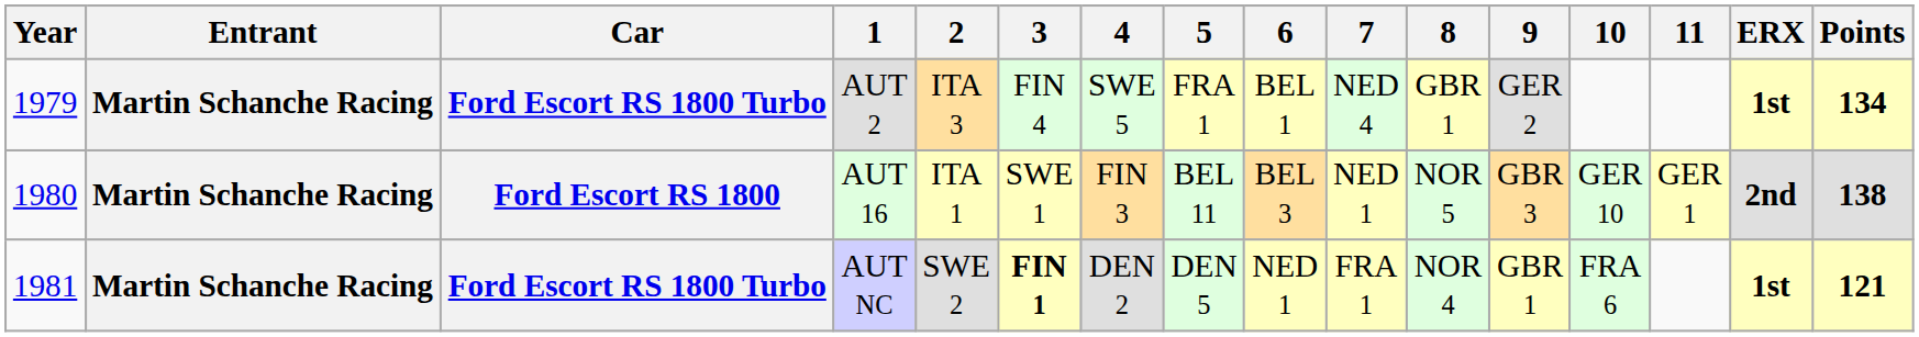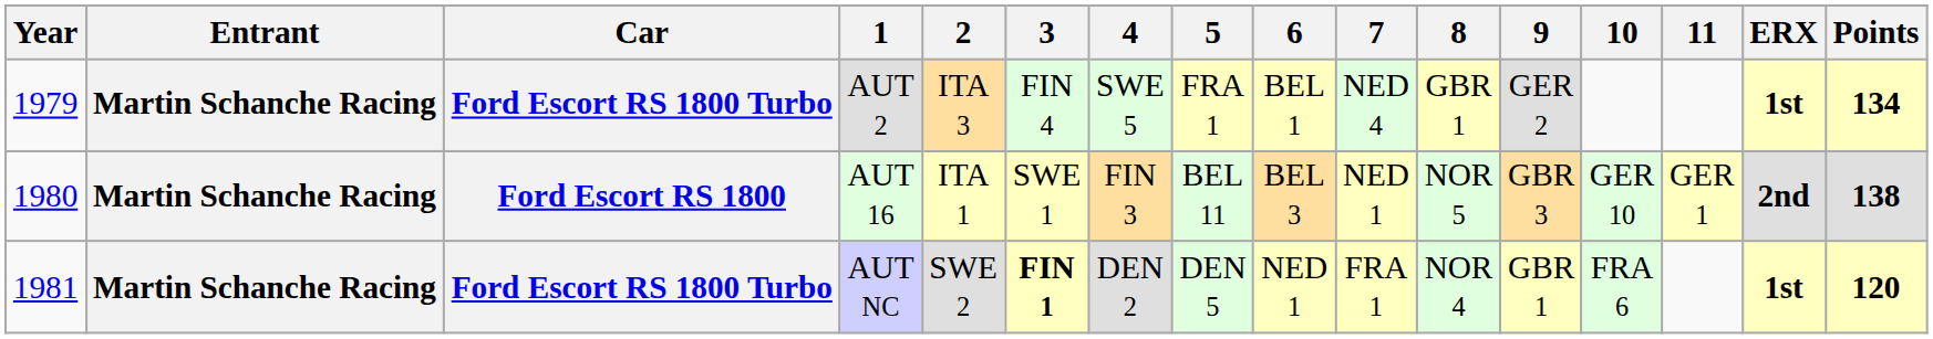 <table class="wikitable" border="1" style="text-align:center; font-size:90%;">
 <tr valign="top">
 <th>Year</th>
 <th>Entrant</th>
 <th>Car</th>
 <th>1</th>
 <th>2</th>
 <th>3</th>
 <th>4</th>
 <th>5</th>
 <th>6</th>
 <th>7</th>
 <th>8</th>
 <th>9</th>
 <th>10</th>
 <th>11</th>
 <th>ERX</th>
 <th>Points</th>
 </tr>
 <tr>
 <td><a href='#'>1979</a></td>
 <th>Martin Schanche Racing</th>
 <th><a href='#'>Ford Escort RS 1800 Turbo</a></th>
 <td style="background:#DFDFDF;">AUT<br><small>2</small></td>
 <td style="background:#FFDF9F;">ITA<br><small>3</small></td>
 <td style="background:#DFFFDF;">FIN<br><small>4</small></td>
 <td style="background:#DFFFDF;">SWE<br><small>5</small></td>
 <td style="background:#FFFFBF;">FRA<br><small>1</small></td>
 <td style="background:#FFFFBF;">BEL<br><small>1</small></td>
 <td style="background:#DFFFDF;">NED<br><small>4</small></td>
 <td style="background:#FFFFBF;">GBR<br><small>1</small></td>
 <td style="background:#DFDFDF;">GER<br><small>2</small></td>
 <td></td>
 <td></td>
 <th style="background:#FFFFBF;">1st</th>
 <th style="background:#FFFFBF;">134</th>
 </tr>
 <tr>
 <td><a href='#'>1980</a></td>
 <th>Martin Schanche Racing</th>
 <th><a href='#'>Ford Escort RS 1800</a></th>
 <td style="background:#DFFFDF;">AUT<br><small>16</small></td>
 <td style="background:#FFFFBF;">ITA<br><small>1</small></td>
 <td style="background:#FFFFBF;">SWE<br><small>1</small></td>
 <td style="background:#FFDF9F;">FIN<br><small>3</small></td>
 <td style="background:#DFFFDF;">BEL<br><small>11</small></td>
 <td style="background:#FFDF9F;">BEL<br><small>3</small></td>
 <td style="background:#FFFFBF;">NED<br><small>1</small></td>
 <td style="background:#DFFFDF;">NOR<br><small>5</small></td>
 <td style="background:#FFDF9F;">GBR<br><small>3</small></td>
 <td style="background:#DFFFDF;">GER<br><small>10</small></td>
 <td style="background:#FFFFBF;">GER<br><small>1</small></td>
 <th style="background:#DFDFDF;">2nd</th>
 <th style="background:#DFDFDF;">138</th>
 </tr>
 <tr>
 <td><a href='#'>1981</a></td>
 <th>Martin Schanche Racing</th>
 <th><a href='#'>Ford Escort RS 1800 Turbo</a></th>
 <td style="background:#CFCFFF;">AUT<br><small>NC</small></td>
 <td style="background:#DFDFDF;">SWE<br><small>2</small></td>
 <td style="background:#FFFFBF;"><strong>FIN<br><small>1</small></strong></td>
 <td style="background:#DFDFDF;">DEN<br><small>2</small></td>
 <td style="background:#DFFFDF;">DEN<br><small>5</small></td>
 <td style="background:#FFFFBF;">NED<br><small>1</small></td>
 <td style="background:#FFFFBF;">FRA<br><small>1</small></td>
 <td style="background:#DFFFDF;">NOR<br><small>4</small></td>
 <td style="background:#FFFFBF;">GBR<br><small>1</small></td>
 <td style="background:#DFFFDF;">FRA<br><small>6</small></td>
 <td></td>
 <th style="background:#FFFFBF;">1st</th>
-<th style="background:#FFFFBF;">121</th>
+<th style="background:#FFFFBF;">120</th>
 </tr>
 </table>
